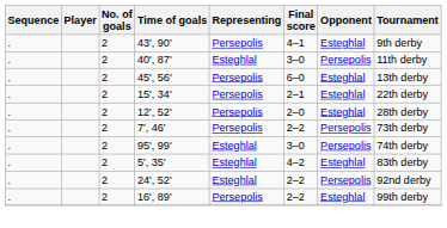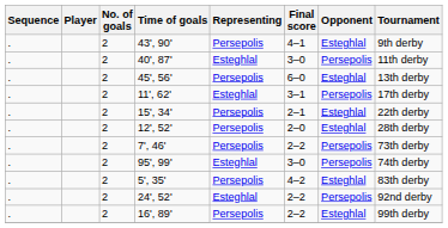 <table class="wikitable sortable" style="font-size:90%;">
 <tr>
 <th>Sequence<br></th>
 <th>Player</th>
 <th>No. of<br>goals</th>
 <th>Time of goals</th>
 <th>Representing</th>
 <th>Final<br>score</th>
 <th>Opponent</th>
 <th>Tournament</th>
 </tr>
 <tr>
 <td>.</td>
 <td> </td>
 <td>2</td>
 <td>43', 90'</td>
 <td><a href='#'>Persepolis</a></td>
 <td>4–1</td>
 <td><a href='#'>Esteghlal</a></td>
 <td>9th derby</td>
 </tr>
 <tr>
 <td>.</td>
 <td> </td>
 <td>2</td>
 <td>40', 87'</td>
 <td><a href='#'>Esteghlal</a></td>
 <td>3–0</td>
 <td><a href='#'>Persepolis</a></td>
 <td>11th derby</td>
 </tr>
 <tr>
 <td>.</td>
 <td> </td>
 <td>2</td>
 <td>45', 56'</td>
 <td><a href='#'>Persepolis</a></td>
 <td>6–0</td>
 <td><a href='#'>Esteghlal</a></td>
 <td>13th derby</td>
+</tr>
+<tr>
+<td>.</td>
+<td> </td>
+<td>2</td>
+<td>11', 62'</td>
+<td><a href='#'>Esteghlal</a></td>
+<td>3–1</td>
+<td><a href='#'>Persepolis</a></td>
+<td>17th derby</td>
 </tr>
 <tr>
 <td>.</td>
 <td> </td>
 <td>2</td>
 <td>15', 34'</td>
 <td><a href='#'>Persepolis</a></td>
 <td>2–1</td>
 <td><a href='#'>Esteghlal</a></td>
 <td>22th derby</td>
 </tr>
 <tr>
 <td>.</td>
 <td> </td>
 <td>2</td>
 <td>12', 52'</td>
 <td><a href='#'>Persepolis</a></td>
 <td>2–0</td>
 <td><a href='#'>Esteghlal</a></td>
 <td>28th derby</td>
 </tr>
 <tr>
 <td>.</td>
 <td> </td>
 <td>2</td>
 <td>7', 46'</td>
 <td><a href='#'>Persepolis</a></td>
 <td>2–2</td>
 <td><a href='#'>Persepolis</a></td>
 <td>73th derby</td>
 </tr>
 <tr>
 <td>.</td>
 <td> </td>
 <td>2</td>
 <td>95', 99'</td>
 <td><a href='#'>Esteghlal</a></td>
 <td>3–0</td>
 <td><a href='#'>Persepolis</a></td>
 <td>74th derby</td>
 </tr>
 <tr>
 <td>.</td>
 <td> </td>
 <td>2</td>
 <td>5', 35'</td>
-<td><a href='#'>Esteghlal</a></td>
+<td><a href='#'>Persepolis</a></td>
 <td>4–2</td>
 <td><a href='#'>Esteghlal</a></td>
 <td>83th derby</td>
 </tr>
 <tr>
 <td>.</td>
 <td> </td>
 <td>2</td>
 <td>24', 52'</td>
 <td><a href='#'>Esteghlal</a></td>
 <td>2–2</td>
 <td><a href='#'>Persepolis</a></td>
 <td>92nd derby</td>
 </tr>
 <tr>
 <td>.</td>
 <td> </td>
 <td>2</td>
 <td>16', 89'</td>
 <td><a href='#'>Persepolis</a></td>
 <td>2–2</td>
 <td><a href='#'>Esteghlal</a></td>
 <td>99th derby</td>
 </tr>
 <tr>
 </tr>
 </table>
